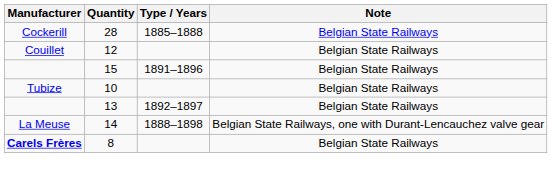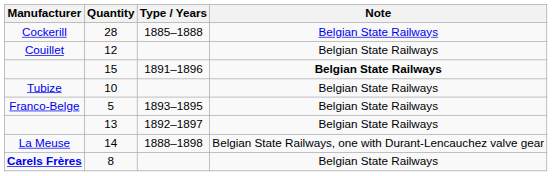 <table class="wikitable" style=text-align:center>
 <tr>
 <th>Manufacturer</th>
 <th>Quantity</th>
 <th>Type / Years</th>
 <th>Note</th>
 </tr>
 <tr>
 <td><a href='#'>Cockerill</a></td>
 <td>28</td>
 <td>1885–1888</td>
 <td><a href='#'>Belgian State Railways</a></td>
 </tr>
 <tr>
 <td><a href='#'>Couillet</a></td>
 <td>12</td>
 <td></td>
 <td>Belgian State Railways</td>
 </tr>
 <tr>
 <td></td>
 <td>15</td>
 <td>1891–1896</td>
-<td>Belgian State Railways</td>
+<td><strong>Belgian State Railways</strong></td>
 </tr>
 <tr>
 <td><a href='#'>Tubize</a></td>
 <td>10</td>
 <td></td>
+<td>Belgian State Railways</td>
+</tr>
+<tr>
+<td><a href='#'>Franco-Belge</a></td>
+<td>5</td>
+<td>1893–1895</td>
 <td>Belgian State Railways</td>
 </tr>
 <tr>
 <td></td>
 <td>13</td>
 <td>1892–1897</td>
 <td>Belgian State Railways</td>
 </tr>
 <tr>
 <td><a href='#'>La Meuse</a></td>
 <td>14</td>
 <td>1888–1898</td>
 <td>Belgian State Railways, one with Durant-Lencauchez valve gear</td>
 </tr>
 <tr>
 <td><strong><a href='#'>Carels Frères</a></strong></td>
 <td>8</td>
 <td></td>
 <td>Belgian State Railways</td>
 </tr>
 </table>
